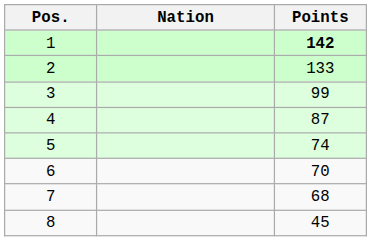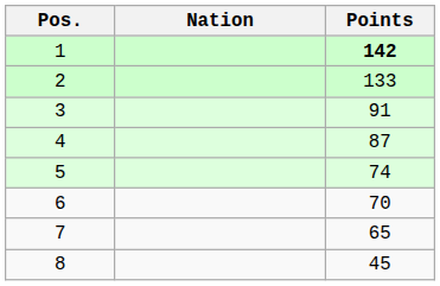 <table class="wikitable gauche" cellspacing="1" style="width:300px;">
 <tr style="background:#efefef; text-align:center;">
 <th style="width:70px;">Pos.</th>
 <th>Nation</th>
 <th style="width:70px;">Points</th>
 </tr>
 <tr style="vertical-align:top; text-align:center; background:#ccffcc;">
 <td>1</td>
 <td style="text-align:left;"></td>
 <td><strong>142</strong></td>
 </tr>
 <tr style="vertical-align:top; text-align:center; background:#ccffcc;">
 <td>2</td>
 <td style="text-align:left;"></td>
 <td>133</td>
 </tr>
 <tr style="vertical-align:top; text-align:center; background:#ddffdd;">
 <td>3</td>
 <td style="text-align:left;"></td>
-<td>99</td>
+<td>91</td>
 </tr>
 <tr style="vertical-align:top; text-align:center; background:#ddffdd;">
 <td>4</td>
 <td style="text-align:left;"></td>
 <td>87</td>
 </tr>
 <tr style="vertical-align:top; text-align:center; background:#ddffdd;">
 <td>5</td>
 <td style="text-align:left;"></td>
 <td>74</td>
 </tr>
 <tr style="vertical-align:top; text-align:center;">
 <td>6</td>
 <td style="text-align:left;"></td>
 <td>70</td>
 </tr>
 <tr style="vertical-align:top; text-align:center;">
 <td>7</td>
 <td style="text-align:left;"></td>
-<td>68</td>
+<td>65</td>
 </tr>
 <tr style="vertical-align:top; text-align:center;">
 <td>8</td>
 <td style="text-align:left;"></td>
 <td>45</td>
 </tr>
 </table>
